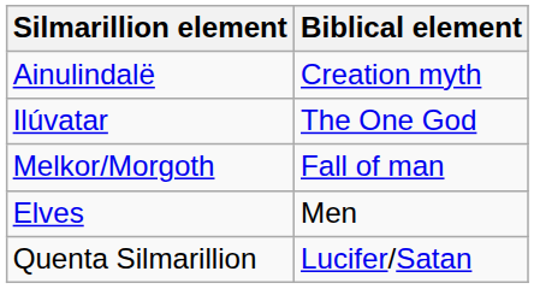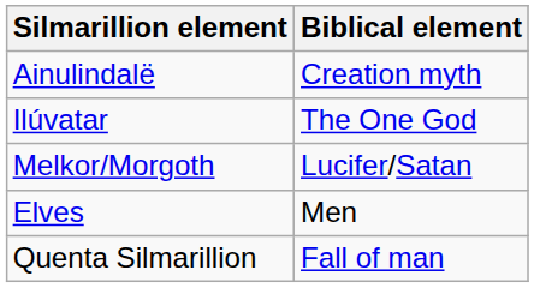 <table class="wikitable" style="margin-left: auto; margin-right: auto; border: none;">
 <tr>
 <th>Silmarillion element</th>
 <th>Biblical element</th>
 </tr>
 <tr>
 <td><a href='#'>Ainulindalë</a></td>
 <td><a href='#'>Creation myth</a></td>
 </tr>
 <tr>
 <td><a href='#'>Ilúvatar</a></td>
 <td><a href='#'>The One God</a></td>
 </tr>
 <tr>
 <td><a href='#'>Melkor/Morgoth</a></td>
-<td><a href='#'>Fall of man</a></td>
+<td><a href='#'>Lucifer</a>/<a href='#'>Satan</a></td>
 </tr>
 <tr>
 <td><a href='#'>Elves</a></td>
 <td>Men</td>
 </tr>
 <tr>
 <td>Quenta Silmarillion</td>
-<td><a href='#'>Lucifer</a>/<a href='#'>Satan</a></td>
+<td><a href='#'>Fall of man</a></td>
 </tr>
 </table>
